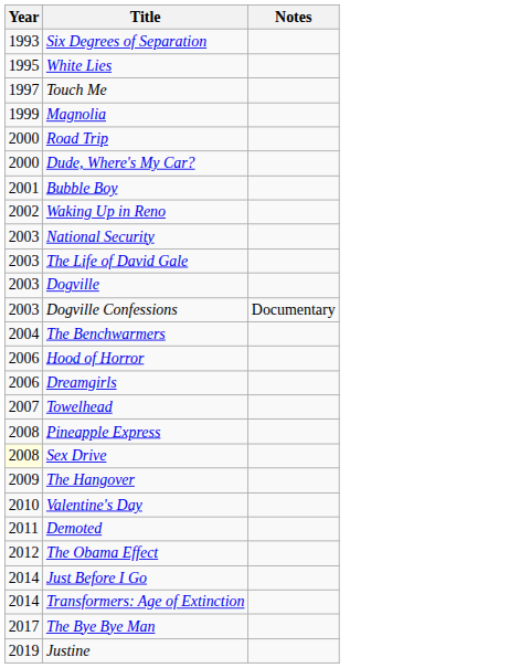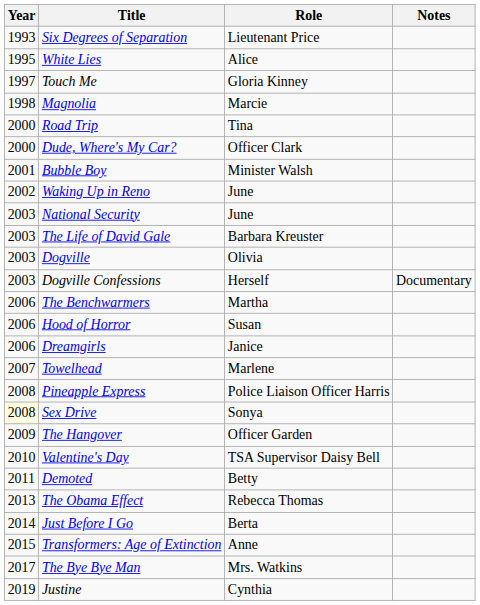 <table class="wikitable">
 <tr>
 <th>Year</th>
 <th>Title</th>
+<th>Role</th>
 <th>Notes</th>
 </tr>
 <tr>
 <td>1993</td>
 <td><a href='#'><em>Six Degrees of Separation</em></a></td>
+<td>Lieutenant Price</td>
 <td></td>
 </tr>
 <tr>
 <td>1995</td>
 <td><a href='#'><em>White Lies</em></a></td>
+<td>Alice</td>
 <td></td>
 </tr>
 <tr>
 <td>1997</td>
 <td><em>Touch Me</em></td>
+<td>Gloria Kinney</td>
 <td></td>
 </tr>
 <tr>
-<td>1999</td>
+<td>1998</td>
 <td><a href='#'><em>Magnolia</em></a></td>
+<td>Marcie</td>
 <td></td>
 </tr>
 <tr>
 <td>2000</td>
 <td><a href='#'><em>Road Trip</em></a></td>
+<td>Tina</td>
 <td></td>
 </tr>
 <tr>
 <td>2000</td>
 <td><em><a href='#'>Dude, Where's My Car?</a></em></td>
+<td>Officer Clark</td>
 <td></td>
 </tr>
 <tr>
 <td>2001</td>
 <td><a href='#'><em>Bubble Boy</em></a></td>
+<td>Minister Walsh</td>
 <td></td>
 </tr>
 <tr>
 <td>2002</td>
 <td><em><a href='#'>Waking Up in Reno</a></em></td>
+<td>June</td>
 <td></td>
 </tr>
 <tr>
 <td>2003</td>
 <td><a href='#'><em>National Security</em></a></td>
+<td>June</td>
 <td></td>
 </tr>
 <tr>
 <td>2003</td>
 <td><em><a href='#'>The Life of David Gale</a></em></td>
+<td>Barbara Kreuster</td>
 <td></td>
 </tr>
 <tr>
 <td>2003</td>
 <td><em><a href='#'>Dogville</a></em></td>
+<td>Olivia</td>
 <td></td>
 </tr>
 <tr>
 <td>2003</td>
 <td><em>Dogville Confessions</em></td>
+<td>Herself</td>
 <td>Documentary</td>
 </tr>
 <tr>
-<td>2004</td>
+<td>2006</td>
 <td><em><a href='#'>The Benchwarmers</a></em></td>
+<td>Martha</td>
 <td></td>
 </tr>
 <tr>
 <td>2006</td>
 <td><em><a href='#'>Hood of Horror</a></em></td>
+<td>Susan</td>
 <td></td>
 </tr>
 <tr>
 <td>2006</td>
 <td><a href='#'><em>Dreamgirls</em></a></td>
+<td>Janice</td>
 <td></td>
 </tr>
 <tr>
 <td>2007</td>
 <td><a href='#'><em>Towelhead</em></a></td>
+<td>Marlene</td>
 <td></td>
 </tr>
 <tr>
 <td>2008</td>
 <td><a href='#'><em>Pineapple Express</em></a></td>
+<td>Police Liaison Officer Harris</td>
 <td></td>
 </tr>
 <tr>
 <td style="background: lightyellow;">2008</td>
 <td><a href='#'><em>Sex Drive</em></a></td>
+<td>Sonya</td>
 <td></td>
 </tr>
 <tr>
 <td>2009</td>
 <td><em><a href='#'>The Hangover</a></em></td>
+<td>Officer Garden</td>
 <td></td>
 </tr>
 <tr>
 <td>2010</td>
 <td><a href='#'><em>Valentine's Day</em></a></td>
+<td>TSA Supervisor Daisy Bell</td>
 <td></td>
 </tr>
 <tr>
 <td>2011</td>
 <td><em><a href='#'>Demoted</a></em></td>
+<td>Betty</td>
 <td></td>
 </tr>
 <tr>
-<td>2012</td>
+<td>2013</td>
 <td><em><a href='#'>The Obama Effect</a></em></td>
+<td>Rebecca Thomas</td>
 <td></td>
 </tr>
 <tr>
 <td>2014</td>
 <td><em><a href='#'>Just Before I Go</a></em></td>
+<td>Berta</td>
 <td></td>
 </tr>
 <tr>
-<td>2014</td>
+<td>2015</td>
 <td><em><a href='#'>Transformers: Age of Extinction</a></em></td>
+<td>Anne</td>
 <td></td>
 </tr>
 <tr>
 <td>2017</td>
 <td><em><a href='#'>The Bye Bye Man</a></em></td>
+<td>Mrs. Watkins</td>
 <td></td>
 </tr>
 <tr>
 <td>2019</td>
 <td><em>Justine</em></td>
+<td>Cynthia</td>
 <td></td>
 </tr>
 </table>
